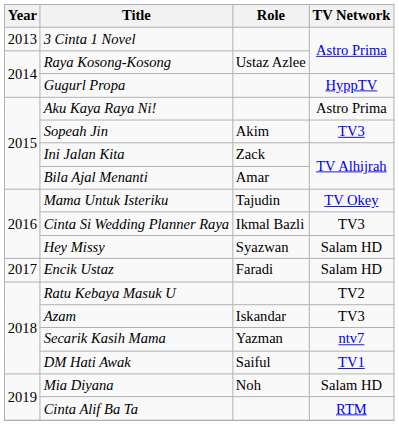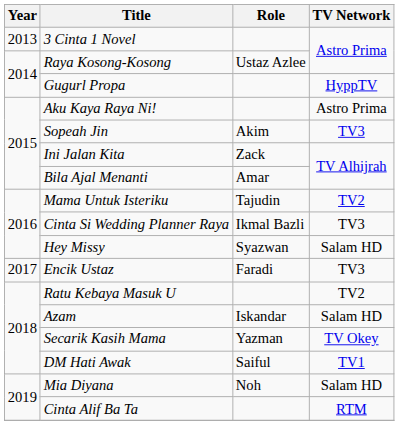 <table class="wikitable">
 <tr>
 <th>Year</th>
 <th>Title</th>
 <th>Role</th>
 <th>TV Network</th>
 </tr>
 <tr>
 <td>2013</td>
 <td><em>3 Cinta 1 Novel</em></td>
 <td></td>
 <td rowspan="2" style="text-align:center;"><a href='#'>Astro Prima</a></td>
 </tr>
 <tr>
 <td rowspan="2">2014</td>
 <td><em>Raya Kosong-Kosong</em></td>
 <td>Ustaz Azlee</td>
 </tr>
 <tr>
 <td><em>Gugurl Propa</em></td>
 <td></td>
 <td style="text-align:center;"><a href='#'>HyppTV</a></td>
 </tr>
 <tr>
 <td rowspan="4">2015</td>
 <td><em>Aku Kaya Raya Ni!</em></td>
 <td></td>
 <td style="text-align:center;">Astro Prima</td>
 </tr>
 <tr>
 <td><em>Sopeah Jin</em></td>
 <td>Akim</td>
 <td style="text-align:center;"><a href='#'>TV3</a></td>
 </tr>
 <tr>
 <td><em>Ini Jalan Kita</em></td>
 <td>Zack</td>
 <td rowspan="2" style="text-align:center;"><a href='#'>TV Alhijrah</a></td>
 </tr>
 <tr>
 <td><em>Bila Ajal Menanti</em></td>
 <td>Amar</td>
 </tr>
 <tr>
 <td rowspan="3">2016</td>
 <td><em>Mama Untuk Isteriku</em></td>
 <td>Tajudin</td>
-<td style="text-align:center;"><a href='#'>TV Okey</a></td>
+<td style="text-align:center;"><a href='#'>TV2</a></td>
 </tr>
 <tr>
 <td><em>Cinta Si Wedding Planner Raya</em></td>
 <td>Ikmal Bazli</td>
 <td style="text-align:center;">TV3</td>
 </tr>
 <tr>
 <td><em>Hey Missy</em></td>
 <td>Syazwan</td>
 <td style="text-align:center;">Salam HD</td>
 </tr>
 <tr>
 <td>2017</td>
 <td><em>Encik Ustaz</em></td>
 <td>Faradi</td>
-<td style="text-align:center;">Salam HD</td>
+<td style="text-align:center;">TV3</td>
 </tr>
 <tr>
 <td rowspan="4">2018</td>
 <td><em>Ratu Kebaya Masuk U</em></td>
 <td></td>
 <td style="text-align:center;">TV2</td>
 </tr>
 <tr>
 <td><em>Azam</em></td>
 <td>Iskandar</td>
-<td style="text-align:center;">TV3</td>
+<td style="text-align:center;">Salam HD</td>
 </tr>
 <tr>
 <td><em>Secarik Kasih Mama</em></td>
 <td>Yazman</td>
-<td style="text-align:center;"><a href='#'>ntv7</a></td>
+<td style="text-align:center;"><a href='#'>TV Okey</a></td>
 </tr>
 <tr>
 <td><em>DM Hati Awak</em></td>
 <td>Saiful</td>
 <td style="text-align:center;"><a href='#'>TV1</a></td>
 </tr>
 <tr>
 <td rowspan="2">2019</td>
 <td><em>Mia Diyana</em></td>
 <td>Noh</td>
 <td style="text-align:center;">Salam HD</td>
 </tr>
 <tr>
 <td><em>Cinta Alif Ba Ta</em></td>
 <td></td>
 <td style="text-align:center;"><a href='#'>RTM</a></td>
 </tr>
 <tr>
 </tr>
 </table>
